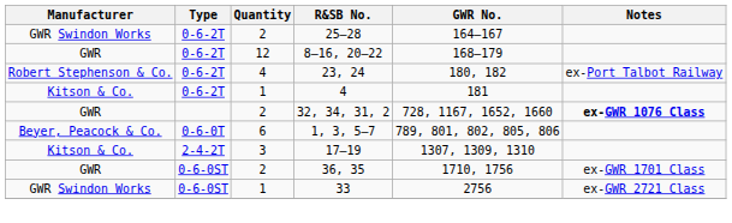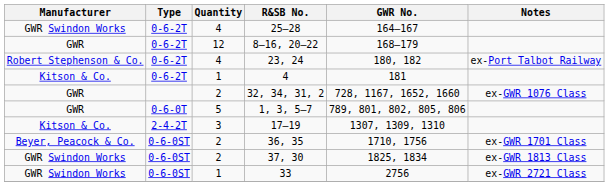 <table class=wikitable style=text-align:center>
 <tr>
 <th>Manufacturer</th>
 <th>Type</th>
 <th>Quantity</th>
 <th>R&SB No.</th>
 <th>GWR No.</th>
 <th>Notes</th>
 </tr>
 <tr>
 <td>GWR <a href='#'>Swindon Works</a></td>
 <td><a href='#'>0-6-2T</a></td>
-<td>2</td>
+<td>4</td>
 <td>25–28</td>
 <td>164–167</td>
 <td></td>
 </tr>
 <tr>
 <td>GWR</td>
 <td><a href='#'>0-6-2T</a></td>
 <td>12</td>
 <td>8–16, 20–22</td>
 <td>168–179</td>
 <td></td>
 </tr>
 <tr>
 <td><a href='#'>Robert Stephenson & Co.</a></td>
 <td><a href='#'>0-6-2T</a></td>
 <td>4</td>
 <td>23, 24</td>
 <td>180, 182</td>
 <td>ex-<a href='#'>Port Talbot Railway</a></td>
 </tr>
 <tr>
 <td><a href='#'>Kitson & Co.</a></td>
 <td><a href='#'>0-6-2T</a></td>
 <td>1</td>
 <td>4</td>
 <td>181</td>
 <td></td>
 </tr>
 <tr>
 <td>GWR</td>
 <td></td>
 <td>2</td>
 <td>32, 34, 31, 2</td>
 <td>728, 1167, 1652, 1660</td>
-<td><strong>ex-<a href='#'>GWR 1076 Class</a></strong></td>
+<td>ex-<a href='#'>GWR 1076 Class</a></td>
 </tr>
 <tr>
-<td><a href='#'>Beyer, Peacock & Co.</a></td>
+<td>GWR</td>
 <td><a href='#'>0-6-0T</a></td>
-<td>6</td>
+<td>5</td>
 <td>1, 3, 5–7</td>
 <td>789, 801, 802, 805, 806</td>
 <td></td>
 </tr>
 <tr>
 <td><a href='#'>Kitson & Co.</a></td>
 <td><a href='#'>2-4-2T</a></td>
 <td>3</td>
 <td>17–19</td>
 <td>1307, 1309, 1310</td>
 <td></td>
 </tr>
 <tr>
-<td>GWR</td>
+<td><a href='#'>Beyer, Peacock & Co.</a></td>
 <td><a href='#'>0-6-0ST</a></td>
 <td>2</td>
 <td>36, 35</td>
 <td>1710, 1756</td>
 <td>ex-<a href='#'>GWR 1701 Class</a></td>
+</tr>
+<tr>
+<td>GWR <a href='#'>Swindon Works</a></td>
+<td><a href='#'>0-6-0ST</a></td>
+<td>2</td>
+<td>37, 30</td>
+<td>1825, 1834</td>
+<td>ex-<a href='#'>GWR 1813 Class</a></td>
 </tr>
 <tr>
 <td>GWR <a href='#'>Swindon Works</a></td>
 <td><a href='#'>0-6-0ST</a></td>
 <td>1</td>
 <td>33</td>
 <td>2756</td>
 <td>ex-<a href='#'>GWR 2721 Class</a></td>
 </tr>
 <tr>
 </tr>
 </table>
